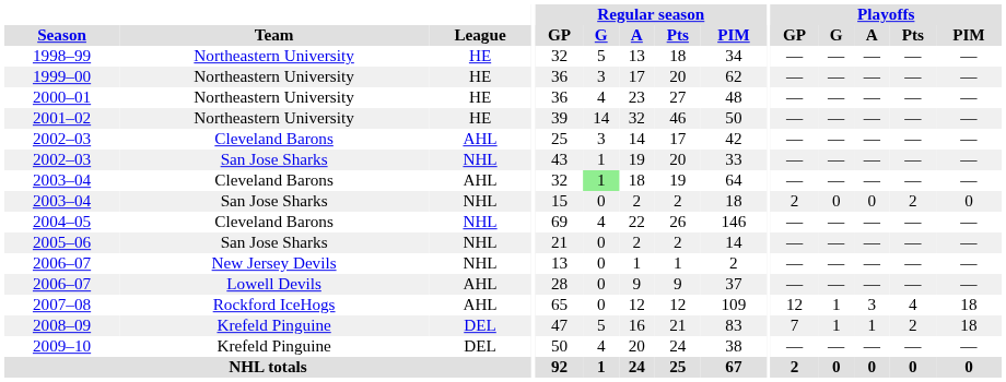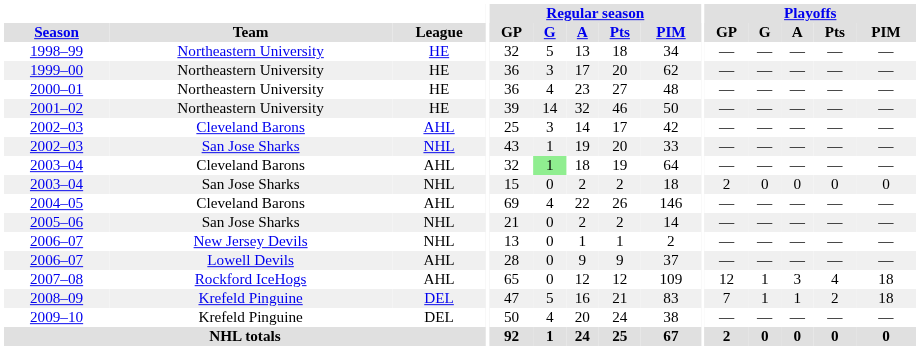 <table border="0" cellpadding="1" cellspacing="0" style="text-align:center; width:60em">
 <tr bgcolor="#e0e0e0">
 <th colspan="3"  bgcolor="#ffffff"></th>
 <th rowspan="99" bgcolor="#ffffff"></th>
 <th colspan="5"><a href='#'>Regular season</a></th>
 <th rowspan="99" bgcolor="#ffffff"></th>
 <th colspan="5"><a href='#'>Playoffs</a></th>
 </tr>
 <tr bgcolor="#e0e0e0">
 <th><a href='#'>Season</a></th>
 <th>Team</th>
 <th>League</th>
 <th>GP</th>
 <th><a href='#'>G</a></th>
 <th><a href='#'>A</a></th>
 <th><a href='#'>Pts</a></th>
 <th><a href='#'>PIM</a></th>
 <th>GP</th>
 <th>G</th>
 <th>A</th>
 <th>Pts</th>
 <th>PIM</th>
 </tr>
 <tr ALIGN="center">
 <td><a href='#'>1998–99</a></td>
 <td><a href='#'>Northeastern University</a></td>
 <td><a href='#'>HE</a></td>
 <td>32</td>
 <td>5</td>
 <td>13</td>
 <td>18</td>
 <td>34</td>
 <td>—</td>
 <td>—</td>
 <td>—</td>
 <td>—</td>
 <td>—</td>
 </tr>
 <tr ALIGN="center" bgcolor="#f0f0f0">
 <td><a href='#'>1999–00</a></td>
 <td>Northeastern University</td>
 <td>HE</td>
 <td>36</td>
 <td>3</td>
 <td>17</td>
 <td>20</td>
 <td>62</td>
 <td>—</td>
 <td>—</td>
 <td>—</td>
 <td>—</td>
 <td>—</td>
 </tr>
 <tr ALIGN="center">
 <td><a href='#'>2000–01</a></td>
 <td>Northeastern University</td>
 <td>HE</td>
 <td>36</td>
 <td>4</td>
 <td>23</td>
 <td>27</td>
 <td>48</td>
 <td>—</td>
 <td>—</td>
 <td>—</td>
 <td>—</td>
 <td>—</td>
 </tr>
 <tr ALIGN="center" bgcolor="#f0f0f0">
 <td><a href='#'>2001–02</a></td>
 <td>Northeastern University</td>
 <td>HE</td>
 <td>39</td>
 <td>14</td>
 <td>32</td>
 <td>46</td>
 <td>50</td>
 <td>—</td>
 <td>—</td>
 <td>—</td>
 <td>—</td>
 <td>—</td>
 </tr>
 <tr ALIGN="center">
 <td><a href='#'>2002–03</a></td>
 <td><a href='#'>Cleveland Barons</a></td>
 <td><a href='#'>AHL</a></td>
 <td>25</td>
 <td>3</td>
 <td>14</td>
 <td>17</td>
 <td>42</td>
 <td>—</td>
 <td>—</td>
 <td>—</td>
 <td>—</td>
 <td>—</td>
 </tr>
 <tr ALIGN="center"  bgcolor="#f0f0f0">
 <td><a href='#'>2002–03</a></td>
 <td><a href='#'>San Jose Sharks</a></td>
 <td><a href='#'>NHL</a></td>
 <td>43</td>
 <td>1</td>
 <td>19</td>
 <td>20</td>
 <td>33</td>
 <td>—</td>
 <td>—</td>
 <td>—</td>
 <td>—</td>
 <td>—</td>
 </tr>
 <tr ALIGN="center">
 <td><a href='#'>2003–04</a></td>
 <td>Cleveland Barons</td>
 <td>AHL</td>
 <td>32</td>
 <td style="background: lightgreen;">1</td>
 <td>18</td>
 <td>19</td>
 <td>64</td>
 <td>—</td>
 <td>—</td>
 <td>—</td>
 <td>—</td>
 <td>—</td>
 </tr>
 <tr ALIGN="center" bgcolor="#f0f0f0">
 <td><a href='#'>2003–04</a></td>
 <td>San Jose Sharks</td>
 <td>NHL</td>
 <td>15</td>
 <td>0</td>
 <td>2</td>
 <td>2</td>
 <td>18</td>
 <td>2</td>
 <td>0</td>
 <td>0</td>
-<td>2</td>
+<td>0</td>
 <td>0</td>
 </tr>
 <tr ALIGN="center">
 <td><a href='#'>2004–05</a></td>
 <td>Cleveland Barons</td>
-<td><a href='#'>NHL</a></td>
+<td>AHL</td>
 <td>69</td>
 <td>4</td>
 <td>22</td>
 <td>26</td>
 <td>146</td>
 <td>—</td>
 <td>—</td>
 <td>—</td>
 <td>—</td>
 <td>—</td>
 </tr>
 <tr ALIGN="center" bgcolor="#f0f0f0">
 <td><a href='#'>2005–06</a></td>
 <td>San Jose Sharks</td>
 <td>NHL</td>
 <td>21</td>
 <td>0</td>
 <td>2</td>
 <td>2</td>
 <td>14</td>
 <td>—</td>
 <td>—</td>
 <td>—</td>
 <td>—</td>
 <td>—</td>
 </tr>
 <tr ALIGN="center">
 <td><a href='#'>2006–07</a></td>
 <td><a href='#'>New Jersey Devils</a></td>
 <td>NHL</td>
 <td>13</td>
 <td>0</td>
 <td>1</td>
 <td>1</td>
 <td>2</td>
 <td>—</td>
 <td>—</td>
 <td>—</td>
 <td>—</td>
 <td>—</td>
 </tr>
 <tr ALIGN="center" bgcolor="#f0f0f0">
 <td><a href='#'>2006–07</a></td>
 <td><a href='#'>Lowell Devils</a></td>
 <td>AHL</td>
 <td>28</td>
 <td>0</td>
 <td>9</td>
 <td>9</td>
 <td>37</td>
 <td>—</td>
 <td>—</td>
 <td>—</td>
 <td>—</td>
 <td>—</td>
 </tr>
 <tr ALIGN="center">
 <td><a href='#'>2007–08</a></td>
 <td><a href='#'>Rockford IceHogs</a></td>
 <td>AHL</td>
 <td>65</td>
 <td>0</td>
 <td>12</td>
 <td>12</td>
 <td>109</td>
 <td>12</td>
 <td>1</td>
 <td>3</td>
 <td>4</td>
 <td>18</td>
 </tr>
 <tr ALIGN="center" bgcolor="#f0f0f0">
 <td><a href='#'>2008–09</a></td>
 <td><a href='#'>Krefeld Pinguine</a></td>
 <td><a href='#'>DEL</a></td>
 <td>47</td>
 <td>5</td>
 <td>16</td>
 <td>21</td>
 <td>83</td>
 <td>7</td>
 <td>1</td>
 <td>1</td>
 <td>2</td>
 <td>18</td>
 </tr>
 <tr ALIGN="center">
 <td><a href='#'>2009–10</a></td>
 <td>Krefeld Pinguine</td>
 <td>DEL</td>
 <td>50</td>
 <td>4</td>
 <td>20</td>
 <td>24</td>
 <td>38</td>
 <td>—</td>
 <td>—</td>
 <td>—</td>
 <td>—</td>
 <td>—</td>
 </tr>
 <tr bgcolor="#e0e0e0">
 <th colspan="3">NHL totals</th>
 <th>92</th>
 <th>1</th>
 <th>24</th>
 <th>25</th>
 <th>67</th>
 <th>2</th>
 <th>0</th>
 <th>0</th>
 <th>0</th>
 <th>0</th>
 </tr>
 </table>
